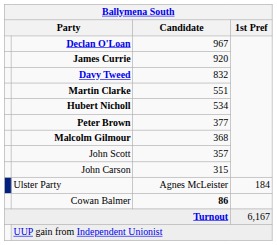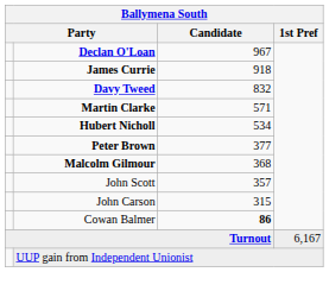 <table class="wikitable">
 <tr>
 <th colspan="4" align="center"><a href='#'>Ballymena South</a></th>
 </tr>
 <tr>
 <th colspan="2" align="center" width=200>Party</th>
 <th width=150>Candidate</th>
 <th width=60>1st Pref</th>
 </tr>
 <tr>
 <td></td>
 <td align="right"><strong><a href='#'>Declan O'Loan</a></strong></td>
 <td align="right">967</td>
 </tr>
 <tr>
 <td></td>
 <td align="right"><strong>James Currie</strong></td>
-<td align="right">920</td>
+<td align="right">918</td>
 </tr>
 <tr>
 <td></td>
 <td align="right"><strong><a href='#'>Davy Tweed</a></strong></td>
 <td align="right">832</td>
 </tr>
 <tr>
 <td></td>
 <td align="right"><strong>Martin Clarke</strong></td>
-<td align="right">551</td>
+<td align="right">571</td>
 </tr>
 <tr>
 <td></td>
 <td align="right"><strong>Hubert Nicholl</strong></td>
 <td align="right">534</td>
 </tr>
 <tr>
 <td></td>
 <td align="right"><strong>Peter Brown</strong></td>
 <td align="right">377</td>
 </tr>
 <tr>
 <td></td>
 <td align="right"><strong>Malcolm Gilmour</strong></td>
 <td align="right">368</td>
 </tr>
 <tr>
 <td></td>
 <td align="right">John Scott</td>
 <td align="right">357</td>
 </tr>
 <tr>
 <td></td>
 <td align="right">John Carson</td>
 <td align="right">315</td>
 </tr>
 <tr>
-<td style="color:inherit;background-color: #001F7E"></td>
-<td>Ulster Party</td>
-<td align="right">Agnes McLeister</td>
-<td align="right">184</td>
-</tr>
-<tr>
 <td></td>
 <td align="right">Cowan Balmer</td>
 <td align="right"><strong>86</strong></td>
 </tr>
 <tr bgcolor="EEEEEE">
 <td colspan=3 align="right"><strong><a href='#'>Turnout</a></strong></td>
 <td align="right">6,167</td>
 </tr>
 <tr>
 <td bgcolor=></td>
 <td colspan=3 bgcolor="EEEEEE"><a href='#'>UUP</a> gain from <a href='#'>Independent Unionist</a></td>
 </tr>
 </table>
